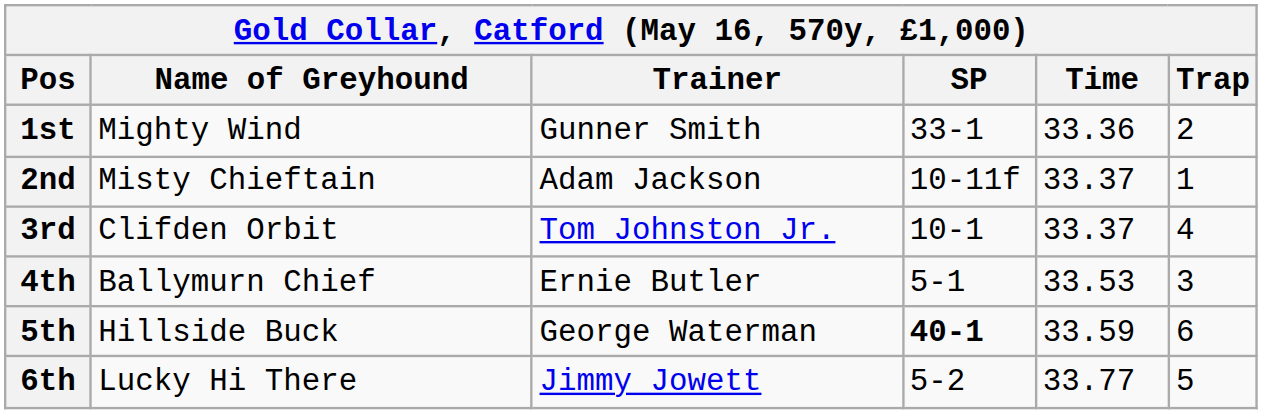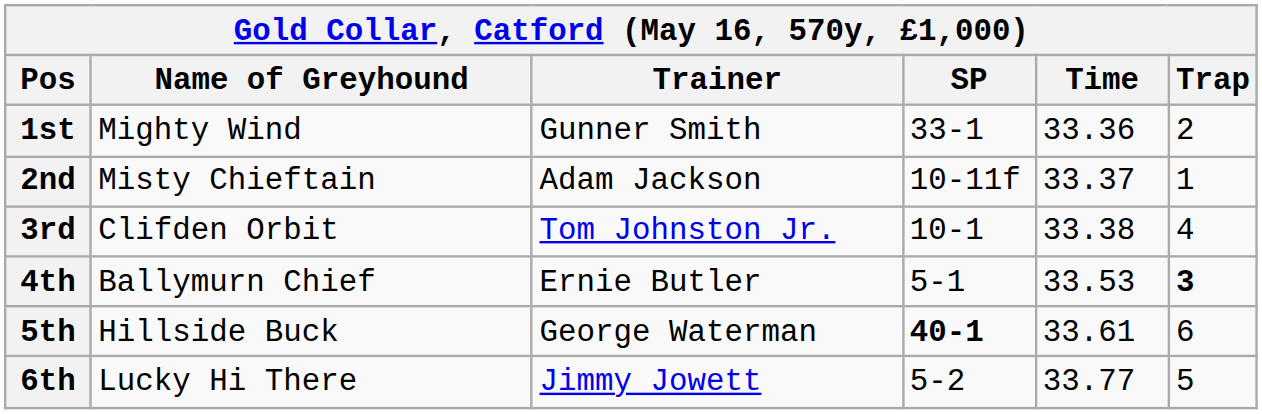 <table class="wikitable">
 <tr>
 <th colspan="6"><a href='#'>Gold Collar</a>, <a href='#'>Catford</a> (May 16, 570y, £1,000)</th>
 </tr>
 <tr>
 <th width=30>Pos</th>
 <th width=180>Name of Greyhound</th>
 <th width=150>Trainer</th>
 <th width=50>SP</th>
 <th width=50>Time</th>
 <th width=30>Trap</th>
 </tr>
 <tr>
 <th>1st</th>
 <td>Mighty Wind</td>
 <td>Gunner Smith</td>
 <td>33-1</td>
 <td>33.36</td>
 <td>2</td>
 </tr>
 <tr>
 <th>2nd</th>
 <td>Misty Chieftain</td>
 <td>Adam Jackson</td>
 <td>10-11f</td>
 <td>33.37</td>
 <td>1</td>
 </tr>
 <tr>
 <th>3rd</th>
 <td>Clifden Orbit</td>
 <td><a href='#'>Tom Johnston Jr.</a></td>
 <td>10-1</td>
-<td>33.37</td>
+<td>33.38</td>
 <td>4</td>
 </tr>
 <tr>
 <th>4th</th>
 <td>Ballymurn Chief</td>
 <td>Ernie Butler</td>
 <td>5-1</td>
 <td>33.53</td>
-<td>3</td>
+<td><strong>3</strong></td>
 </tr>
 <tr>
 <th>5th</th>
 <td>Hillside Buck</td>
 <td>George Waterman</td>
 <td><strong>40-1</strong></td>
-<td>33.59</td>
+<td>33.61</td>
 <td>6</td>
 </tr>
 <tr>
 <th>6th</th>
 <td>Lucky Hi There</td>
 <td><a href='#'>Jimmy Jowett</a></td>
 <td>5-2</td>
 <td>33.77</td>
 <td>5</td>
 </tr>
 </table>
